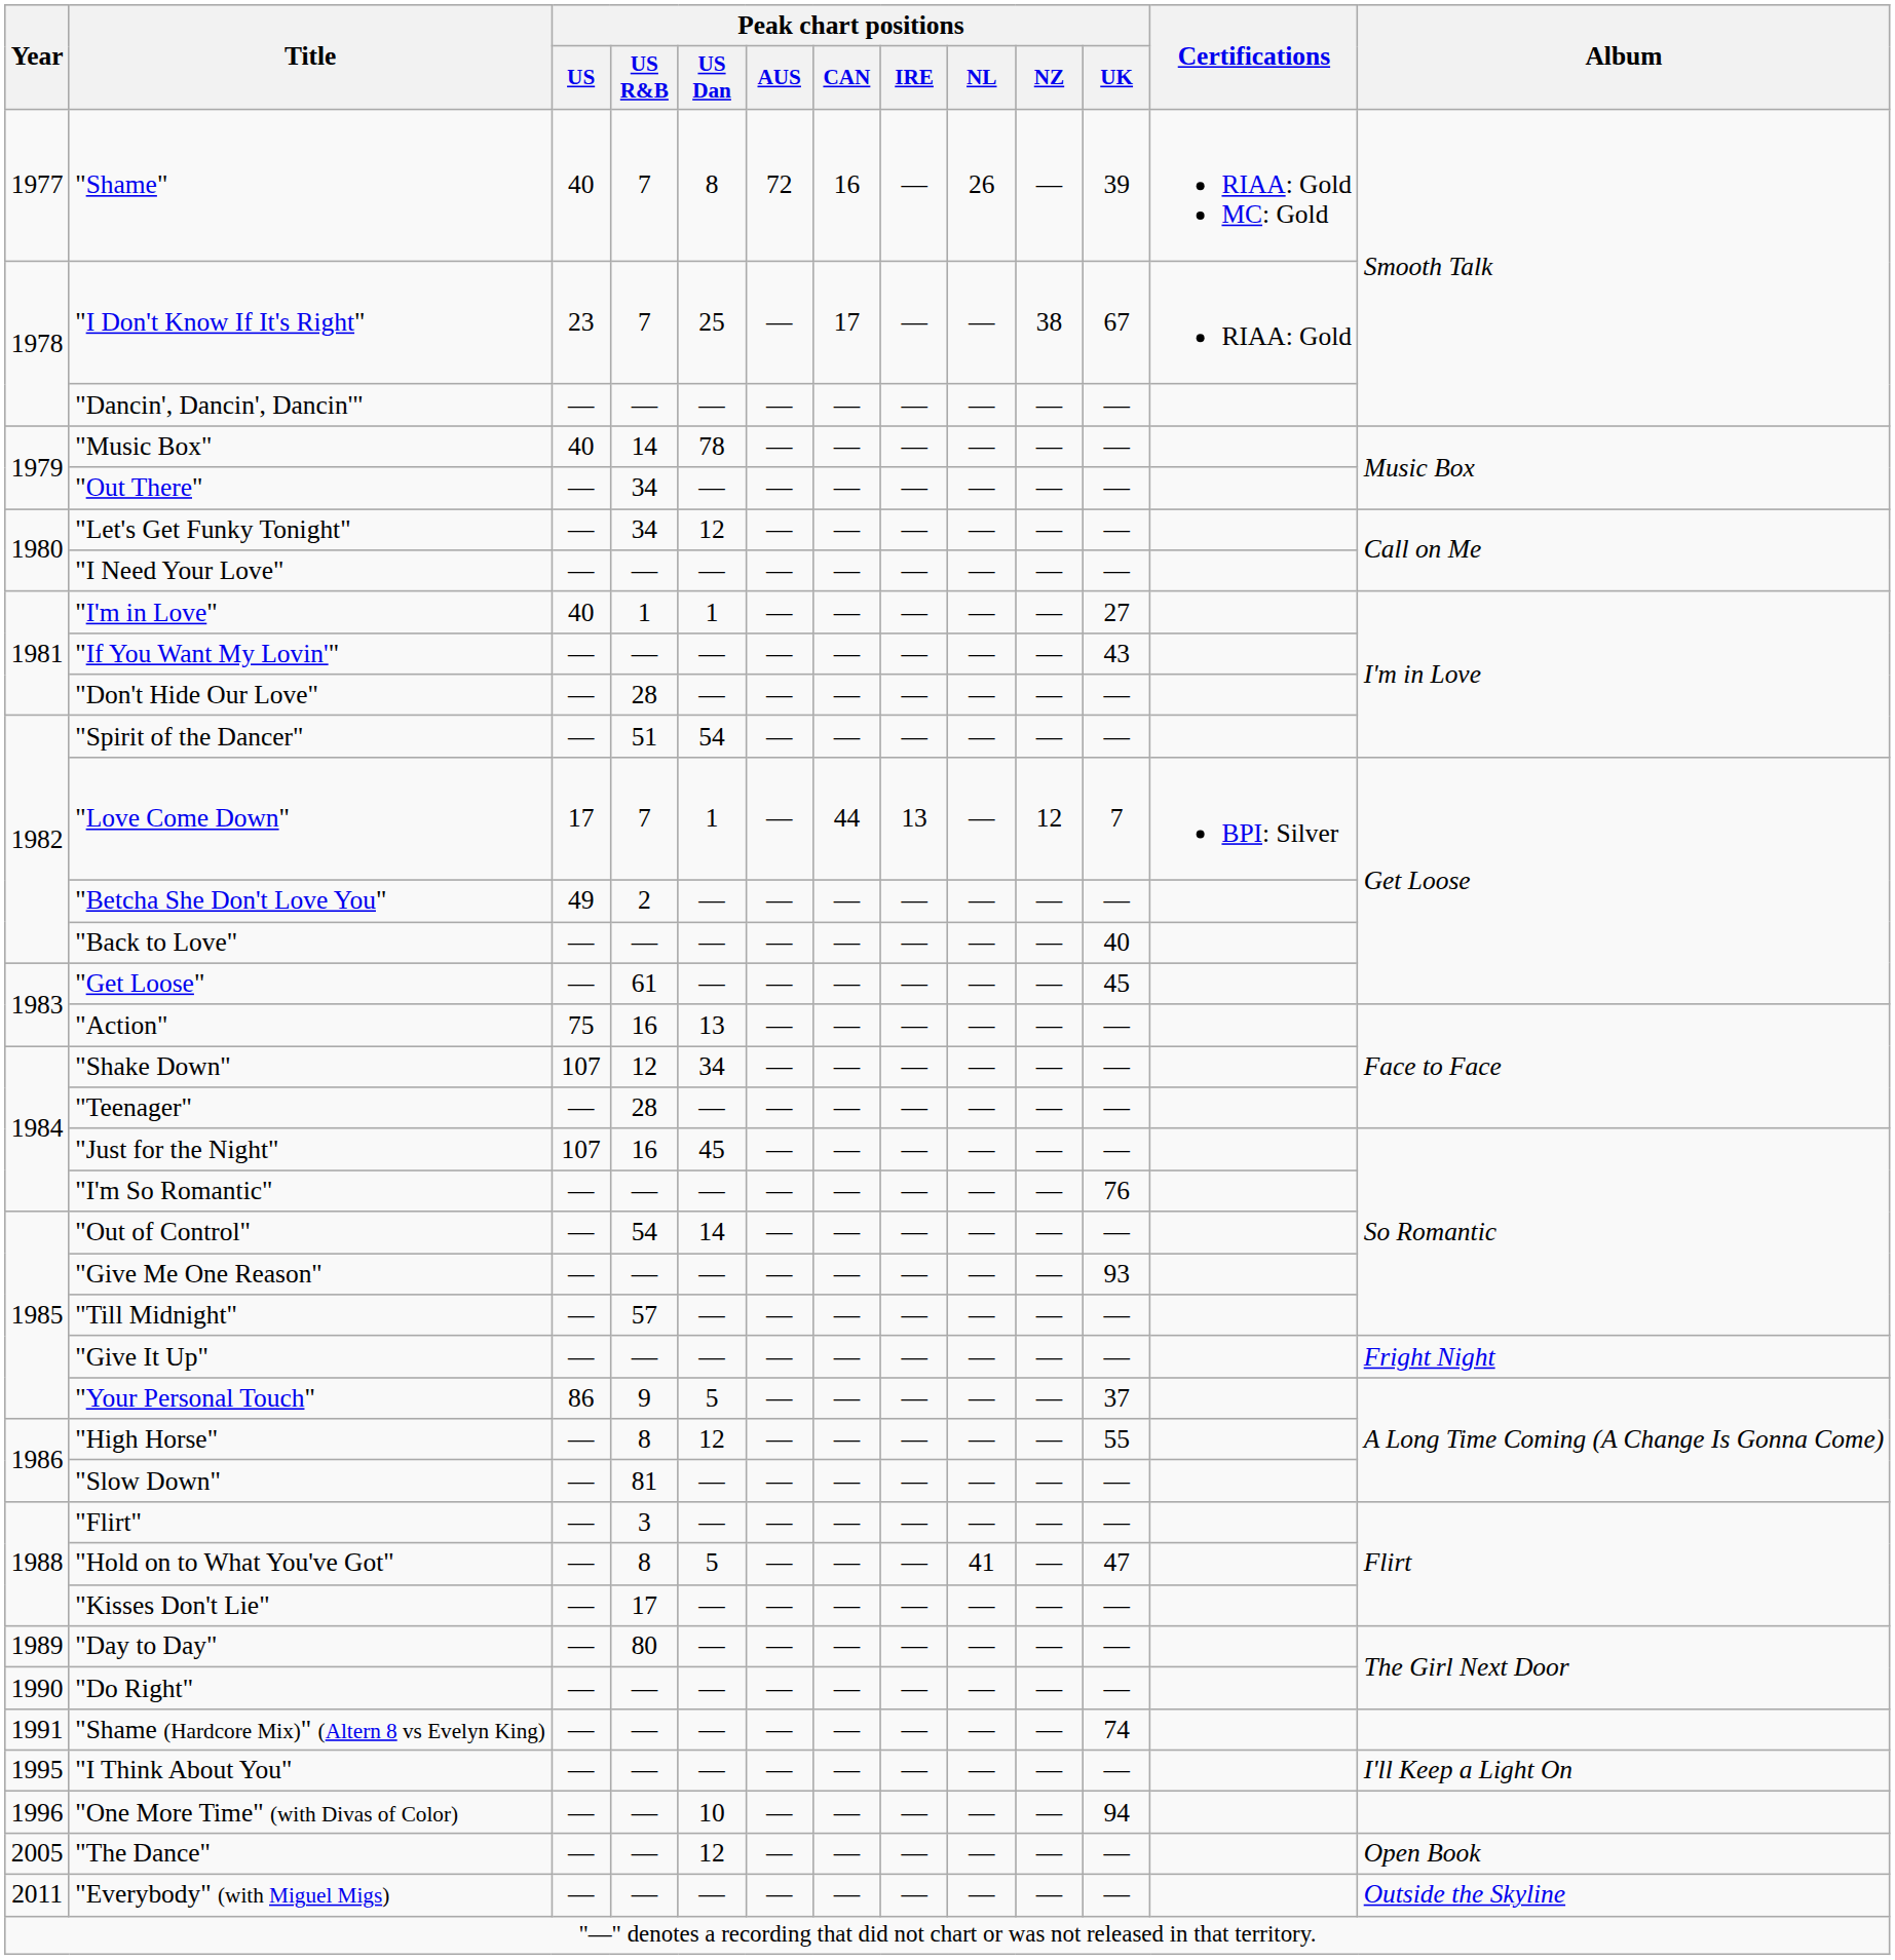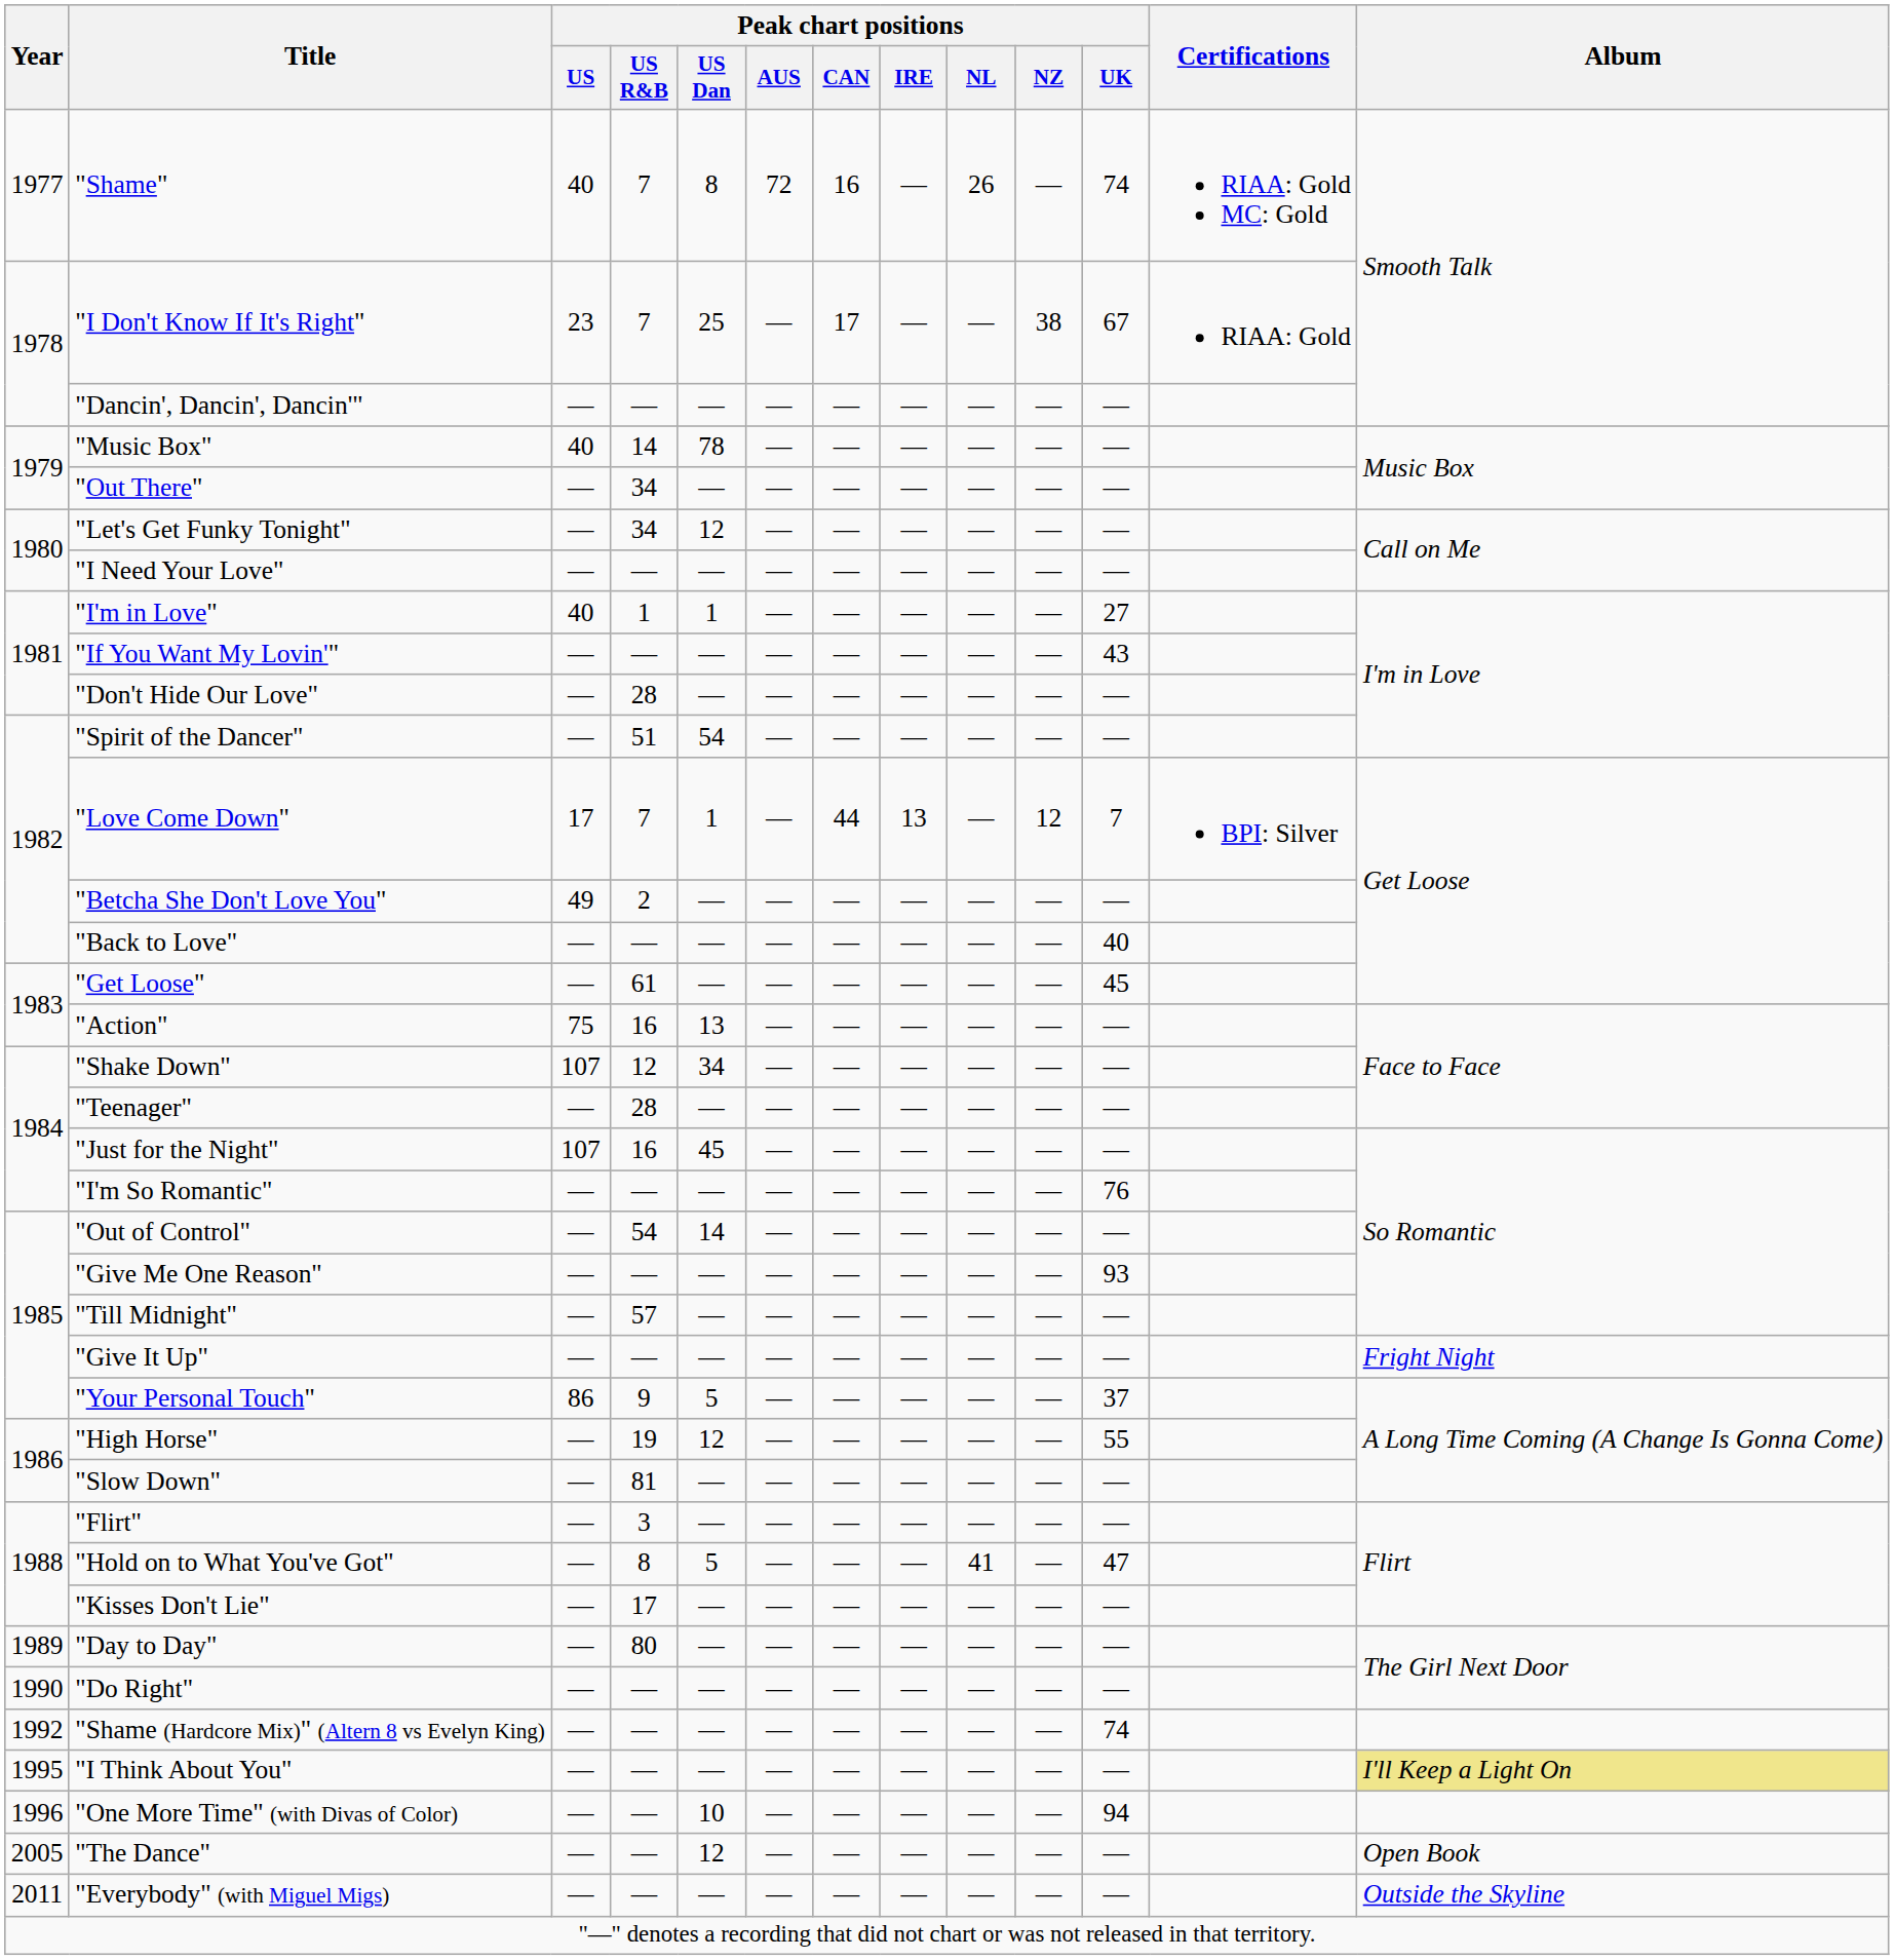 <table class="wikitable" style="text-align:center;">
 <tr>
 <th rowspan="2">Year</th>
 <th rowspan="2">Title</th>
 <th colspan="9">Peak chart positions</th>
 <th rowspan="2"><a href='#'>Certifications</a></th>
 <th rowspan="2">Album</th>
 </tr>
 <tr style="font-size:smaller;">
 <th width="30"><a href='#'>US</a><br></th>
 <th width="35"><a href='#'>US<br>R&B</a><br></th>
 <th width="35"><a href='#'>US<br>Dan</a><br></th>
 <th width="35"><a href='#'>AUS</a><br></th>
 <th width="35"><a href='#'>CAN</a><br></th>
 <th width="35"><a href='#'>IRE</a><br></th>
 <th width="35"><a href='#'>NL</a><br></th>
 <th width="35"><a href='#'>NZ</a> <br></th>
 <th width="35"><a href='#'>UK</a><br></th>
 </tr>
 <tr>
 <td>1977</td>
 <td align="left">"<a href='#'>Shame</a>"</td>
 <td>40</td>
 <td>7</td>
 <td>8</td>
 <td>72</td>
 <td>16</td>
 <td>—</td>
 <td>26</td>
 <td>—</td>
-<td>39</td>
+<td>74</td>
 <td align=left><br><ul><li><a href='#'>RIAA</a>: Gold</li><li><a href='#'>MC</a>: Gold</li></ul></td>
 <td align="left" rowspan="3"><em>Smooth Talk</em></td>
 </tr>
 <tr>
 <td rowspan="2">1978</td>
 <td align="left">"<a href='#'>I Don't Know If It's Right</a>"</td>
 <td>23</td>
 <td>7</td>
 <td>25</td>
 <td>—</td>
 <td>17</td>
 <td>—</td>
 <td>—</td>
 <td>38</td>
 <td>67</td>
 <td align=left><br><ul><li>RIAA: Gold</li></ul></td>
 </tr>
 <tr>
 <td align="left">"Dancin', Dancin', Dancin'"</td>
 <td>—</td>
 <td>—</td>
 <td>—</td>
 <td>—</td>
 <td>—</td>
 <td>—</td>
 <td>—</td>
 <td>—</td>
 <td>—</td>
 <td align=left></td>
 </tr>
 <tr>
 <td rowspan="2">1979</td>
 <td align="left">"Music Box"</td>
 <td>40</td>
 <td>14</td>
 <td>78</td>
 <td>—</td>
 <td>—</td>
 <td>—</td>
 <td>—</td>
 <td>—</td>
 <td>—</td>
 <td align=left></td>
 <td align="left" rowspan="2"><em>Music Box</em></td>
 </tr>
 <tr>
 <td align="left">"<a href='#'>Out There</a>"</td>
 <td>—</td>
 <td>34</td>
 <td>—</td>
 <td>—</td>
 <td>—</td>
 <td>—</td>
 <td>—</td>
 <td>—</td>
 <td>—</td>
 <td align=left></td>
 </tr>
 <tr>
 <td rowspan="2">1980</td>
 <td align="left">"Let's Get Funky Tonight"</td>
 <td>—</td>
 <td>34</td>
 <td>12</td>
 <td>—</td>
 <td>—</td>
 <td>—</td>
 <td>—</td>
 <td>—</td>
 <td>—</td>
 <td align=left></td>
 <td align="left" rowspan="2"><em>Call on Me</em></td>
 </tr>
 <tr>
 <td align="left">"I Need Your Love"</td>
 <td>—</td>
 <td>—</td>
 <td>—</td>
 <td>—</td>
 <td>—</td>
 <td>—</td>
 <td>—</td>
 <td>—</td>
 <td>—</td>
 <td align=left></td>
 </tr>
 <tr>
 <td rowspan="3">1981</td>
 <td align="left">"<a href='#'>I'm in Love</a>"</td>
 <td>40</td>
 <td>1</td>
 <td>1</td>
 <td>—</td>
 <td>—</td>
 <td>—</td>
 <td>—</td>
 <td>—</td>
 <td>27</td>
 <td align=left></td>
 <td align="left" rowspan="4"><em>I'm in Love</em></td>
 </tr>
 <tr>
 <td align="left">"<a href='#'>If You Want My Lovin'</a>"</td>
 <td>—</td>
 <td>—</td>
 <td>—</td>
 <td>—</td>
 <td>—</td>
 <td>—</td>
 <td>—</td>
 <td>—</td>
 <td>43</td>
 <td align=left></td>
 </tr>
 <tr>
 <td align="left">"Don't Hide Our Love"</td>
 <td>—</td>
 <td>28</td>
 <td>—</td>
 <td>—</td>
 <td>—</td>
 <td>—</td>
 <td>—</td>
 <td>—</td>
 <td>—</td>
 <td align=left></td>
 </tr>
 <tr>
 <td rowspan="4">1982</td>
 <td align="left">"Spirit of the Dancer"</td>
 <td>—</td>
 <td>51</td>
 <td>54</td>
 <td>—</td>
 <td>—</td>
 <td>—</td>
 <td>—</td>
 <td>—</td>
 <td>—</td>
 <td align=left></td>
 </tr>
 <tr>
 <td align="left">"<a href='#'>Love Come Down</a>"</td>
 <td>17</td>
 <td>7</td>
 <td>1</td>
 <td>—</td>
 <td>44</td>
 <td>13</td>
 <td>—</td>
 <td>12</td>
 <td>7</td>
 <td align=left><br><ul><li><a href='#'>BPI</a>: Silver</li></ul></td>
 <td align="left" rowspan="4"><em>Get Loose</em></td>
 </tr>
 <tr>
 <td align="left">"<a href='#'>Betcha She Don't Love You</a>"</td>
 <td>49</td>
 <td>2</td>
 <td>—</td>
 <td>—</td>
 <td>—</td>
 <td>—</td>
 <td>—</td>
 <td>—</td>
 <td>—</td>
 <td align=left></td>
 </tr>
 <tr>
 <td align="left">"Back to Love"</td>
 <td>—</td>
 <td>—</td>
 <td>—</td>
 <td>—</td>
 <td>—</td>
 <td>—</td>
 <td>—</td>
 <td>—</td>
 <td>40</td>
 <td align=left></td>
 </tr>
 <tr>
 <td rowspan="2">1983</td>
 <td align="left">"<a href='#'>Get Loose</a>"</td>
 <td>—</td>
 <td>61</td>
 <td>—</td>
 <td>—</td>
 <td>—</td>
 <td>—</td>
 <td>—</td>
 <td>—</td>
 <td>45</td>
 <td align=left></td>
 </tr>
 <tr>
 <td align="left">"Action"</td>
 <td>75</td>
 <td>16</td>
 <td>13</td>
 <td>—</td>
 <td>—</td>
 <td>—</td>
 <td>—</td>
 <td>—</td>
 <td>—</td>
 <td align=left></td>
 <td align="left" rowspan="3"><em>Face to Face</em></td>
 </tr>
 <tr>
 <td rowspan="4">1984</td>
 <td align="left">"Shake Down"</td>
 <td>107</td>
 <td>12</td>
 <td>34</td>
 <td>—</td>
 <td>—</td>
 <td>—</td>
 <td>—</td>
 <td>—</td>
 <td>—</td>
 <td align=left></td>
 </tr>
 <tr>
 <td align="left">"Teenager"</td>
 <td>—</td>
 <td>28</td>
 <td>—</td>
 <td>—</td>
 <td>—</td>
 <td>—</td>
 <td>—</td>
 <td>—</td>
 <td>—</td>
 <td align=left></td>
 </tr>
 <tr>
 <td align="left">"Just for the Night"</td>
 <td>107</td>
 <td>16</td>
 <td>45</td>
 <td>—</td>
 <td>—</td>
 <td>—</td>
 <td>—</td>
 <td>—</td>
 <td>—</td>
 <td align=left></td>
 <td align="left" rowspan="5"><em>So Romantic</em></td>
 </tr>
 <tr>
 <td align="left">"I'm So Romantic"</td>
 <td>—</td>
 <td>—</td>
 <td>—</td>
 <td>—</td>
 <td>—</td>
 <td>—</td>
 <td>—</td>
 <td>—</td>
 <td>76</td>
 <td align=left></td>
 </tr>
 <tr>
 <td rowspan="5">1985</td>
 <td align="left">"Out of Control"</td>
 <td>—</td>
 <td>54</td>
 <td>14</td>
 <td>—</td>
 <td>—</td>
 <td>—</td>
 <td>—</td>
 <td>—</td>
 <td>—</td>
 <td align=left></td>
 </tr>
 <tr>
 <td align="left">"Give Me One Reason"</td>
 <td>—</td>
 <td>—</td>
 <td>—</td>
 <td>—</td>
 <td>—</td>
 <td>—</td>
 <td>—</td>
 <td>—</td>
 <td>93</td>
 <td align=left></td>
 </tr>
 <tr>
 <td align="left">"Till Midnight"</td>
 <td>—</td>
 <td>57</td>
 <td>—</td>
 <td>—</td>
 <td>—</td>
 <td>—</td>
 <td>—</td>
 <td>—</td>
 <td>—</td>
 <td align=left></td>
 </tr>
 <tr>
 <td align="left">"Give It Up"</td>
 <td>—</td>
 <td>—</td>
 <td>—</td>
 <td>—</td>
 <td>—</td>
 <td>—</td>
 <td>—</td>
 <td>—</td>
 <td>—</td>
 <td align=left></td>
 <td align="left"><em><a href='#'>Fright Night</a></em></td>
 </tr>
 <tr>
 <td align="left">"<a href='#'>Your Personal Touch</a>"</td>
 <td>86</td>
 <td>9</td>
 <td>5</td>
 <td>—</td>
 <td>—</td>
 <td>—</td>
 <td>—</td>
 <td>—</td>
 <td>37</td>
 <td align=left></td>
 <td align="left" rowspan="3"><em>A Long Time Coming (A Change Is Gonna Come)</em></td>
 </tr>
 <tr>
 <td rowspan="2">1986</td>
 <td align="left">"High Horse"</td>
 <td>—</td>
-<td>8</td>
+<td>19</td>
 <td>12</td>
 <td>—</td>
 <td>—</td>
 <td>—</td>
 <td>—</td>
 <td>—</td>
 <td>55</td>
 <td align=left></td>
 </tr>
 <tr>
 <td align="left">"Slow Down"</td>
 <td>—</td>
 <td>81</td>
 <td>—</td>
 <td>—</td>
 <td>—</td>
 <td>—</td>
 <td>—</td>
 <td>—</td>
 <td>—</td>
 <td align=left></td>
 </tr>
 <tr>
 <td rowspan="3">1988</td>
 <td align="left">"Flirt"</td>
 <td>—</td>
 <td>3</td>
 <td>—</td>
 <td>—</td>
 <td>—</td>
 <td>—</td>
 <td>—</td>
 <td>—</td>
 <td>—</td>
 <td align=left></td>
 <td align="left" rowspan="3"><em>Flirt</em></td>
 </tr>
 <tr>
 <td align="left">"Hold on to What You've Got"</td>
 <td>—</td>
 <td>8</td>
 <td>5</td>
 <td>—</td>
 <td>—</td>
 <td>—</td>
 <td>41</td>
 <td>—</td>
 <td>47</td>
 <td align=left></td>
 </tr>
 <tr>
 <td align="left">"Kisses Don't Lie"</td>
 <td>—</td>
 <td>17</td>
 <td>—</td>
 <td>—</td>
 <td>—</td>
 <td>—</td>
 <td>—</td>
 <td>—</td>
 <td>—</td>
 <td align=left></td>
 </tr>
 <tr>
 <td>1989</td>
 <td align="left">"Day to Day"</td>
 <td>—</td>
 <td>80</td>
 <td>—</td>
 <td>—</td>
 <td>—</td>
 <td>—</td>
 <td>—</td>
 <td>—</td>
 <td>—</td>
 <td align=left></td>
 <td align="left" rowspan="2"><em>The Girl Next Door</em></td>
 </tr>
 <tr>
 <td>1990</td>
 <td align="left">"Do Right"</td>
 <td>—</td>
 <td>—</td>
 <td>—</td>
 <td>—</td>
 <td>—</td>
 <td>—</td>
 <td>—</td>
 <td>—</td>
 <td>—</td>
 <td align=left></td>
 </tr>
 <tr>
-<td>1991</td>
+<td>1992</td>
 <td align="left">"Shame <small>(Hardcore Mix)</small>" <small>(<a href='#'>Altern 8</a> vs Evelyn King)</small></td>
 <td>—</td>
 <td>—</td>
 <td>—</td>
 <td>—</td>
 <td>—</td>
 <td>—</td>
 <td>—</td>
 <td>—</td>
 <td>74</td>
 <td align=left></td>
 <td></td>
 </tr>
 <tr>
 <td>1995</td>
 <td align="left">"I Think About You"</td>
 <td>—</td>
 <td>—</td>
 <td>—</td>
 <td>—</td>
 <td>—</td>
 <td>—</td>
 <td>—</td>
 <td>—</td>
 <td>—</td>
 <td align=left></td>
-<td align="left"><em>I'll Keep a Light On</em></td>
+<td align="left" style="background: khaki;"><em>I'll Keep a Light On</em></td>
 </tr>
 <tr>
 <td>1996</td>
 <td align="left">"One More Time" <small>(with Divas of Color)</small></td>
 <td>—</td>
 <td>—</td>
 <td>10</td>
 <td>—</td>
 <td>—</td>
 <td>—</td>
 <td>—</td>
 <td>—</td>
 <td>94</td>
 <td align=left></td>
 <td></td>
 </tr>
 <tr>
 <td>2005</td>
 <td align="left">"The Dance"</td>
 <td>—</td>
 <td>—</td>
 <td>12</td>
 <td>—</td>
 <td>—</td>
 <td>—</td>
 <td>—</td>
 <td>—</td>
 <td>—</td>
 <td align=left></td>
 <td align="left"><em>Open Book</em></td>
 </tr>
 <tr>
 <td>2011</td>
 <td align="left">"Everybody" <small>(with <a href='#'>Miguel Migs</a>)</small></td>
 <td>—</td>
 <td>—</td>
 <td>—</td>
 <td>—</td>
 <td>—</td>
 <td>—</td>
 <td>—</td>
 <td>—</td>
 <td>—</td>
 <td align=left></td>
 <td align="left"><em><a href='#'>Outside the Skyline</a></em></td>
 </tr>
 <tr>
 <td colspan="15" style="font-size:90%">"—" denotes a recording that did not chart or was not released in that territory.</td>
 </tr>
 </table>
